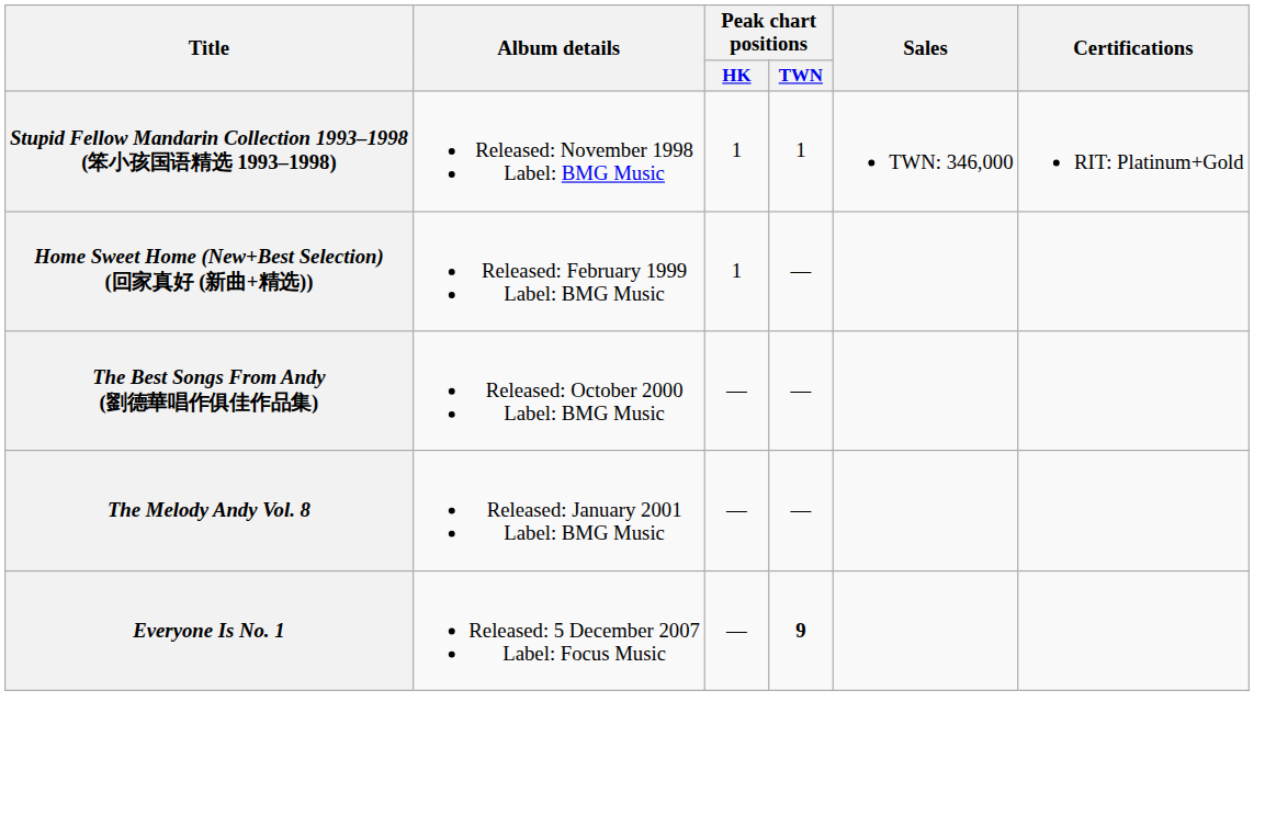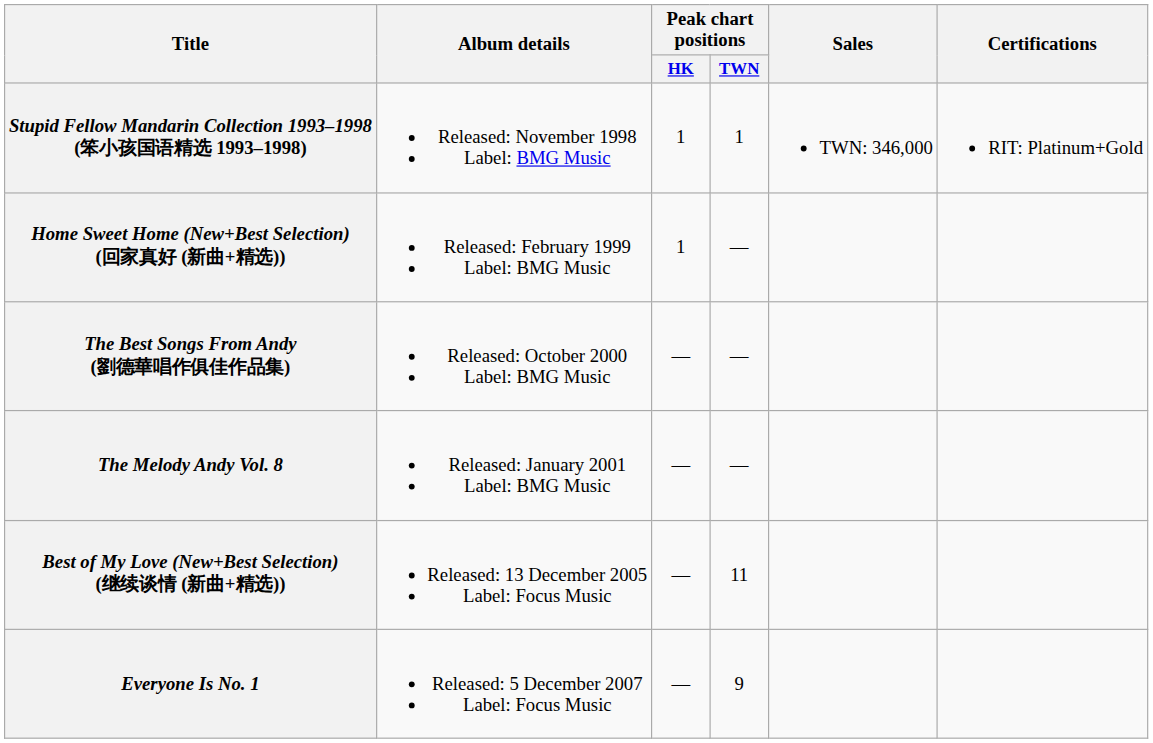 <table class="wikitable plainrowheaders" style="text-align:center;">
 <tr>
 <th rowspan="2">Title</th>
 <th rowspan="2">Album details</th>
 <th colspan="2">Peak chart positions</th>
 <th rowspan="2">Sales</th>
 <th rowspan="2">Certifications</th>
 </tr>
 <tr>
 <th scope="col" style="width:3em;font-size:90%;"><a href='#'>HK</a><br></th>
 <th scope="col" style="width:3em;font-size:90%;"><a href='#'>TWN</a><br></th>
 </tr>
 <tr>
 <th scope="row"><em>Stupid Fellow Mandarin Collection 1993–1998</em><br>(笨小孩国语精选 1993–1998)</th>
 <td><br><ul><li>Released: November 1998</li><li>Label: <a href='#'>BMG Music</a></li></ul></td>
 <td>1</td>
 <td>1</td>
 <td><br><ul><li>TWN: 346,000</li></ul></td>
 <td><br><ul><li>RIT: Platinum+Gold</li></ul></td>
 </tr>
 <tr>
 <th scope="row"><em>Home Sweet Home (New+Best Selection)</em><br>(回家真好 (新曲+精选))</th>
 <td><br><ul><li>Released: February 1999</li><li>Label: BMG Music</li></ul></td>
 <td>1</td>
 <td>—</td>
 <td></td>
 <td></td>
 </tr>
 <tr>
 <th scope="row"><em>The Best Songs From Andy</em><br>(劉德華唱作俱佳作品集)</th>
 <td><br><ul><li>Released: October 2000</li><li>Label: BMG Music</li></ul></td>
 <td>—</td>
 <td>—</td>
 <td></td>
 <td></td>
 </tr>
 <tr>
 <th scope="row"><em>The Melody Andy Vol. 8</em></th>
 <td><br><ul><li>Released: January 2001</li><li>Label: BMG Music</li></ul></td>
 <td>—</td>
 <td>—</td>
 <td></td>
 <td></td>
 </tr>
 <tr>
+<th scope="row"><em>Best of My Love (New+Best Selection)</em><br>(继续谈情 (新曲+精选))</th>
+<td><br><ul><li>Released: 13 December 2005</li><li>Label: Focus Music</li></ul></td>
+<td>—</td>
+<td>11</td>
+<td></td>
+<td></td>
+</tr>
+<tr>
 <th scope="row"><em>Everyone Is No. 1</em></th>
 <td><br><ul><li>Released: 5 December 2007</li><li>Label: Focus Music</li></ul></td>
 <td>—</td>
-<td><strong>9</strong></td>
+<td>9</td>
 <td></td>
 <td></td>
 </tr>
 </table>
